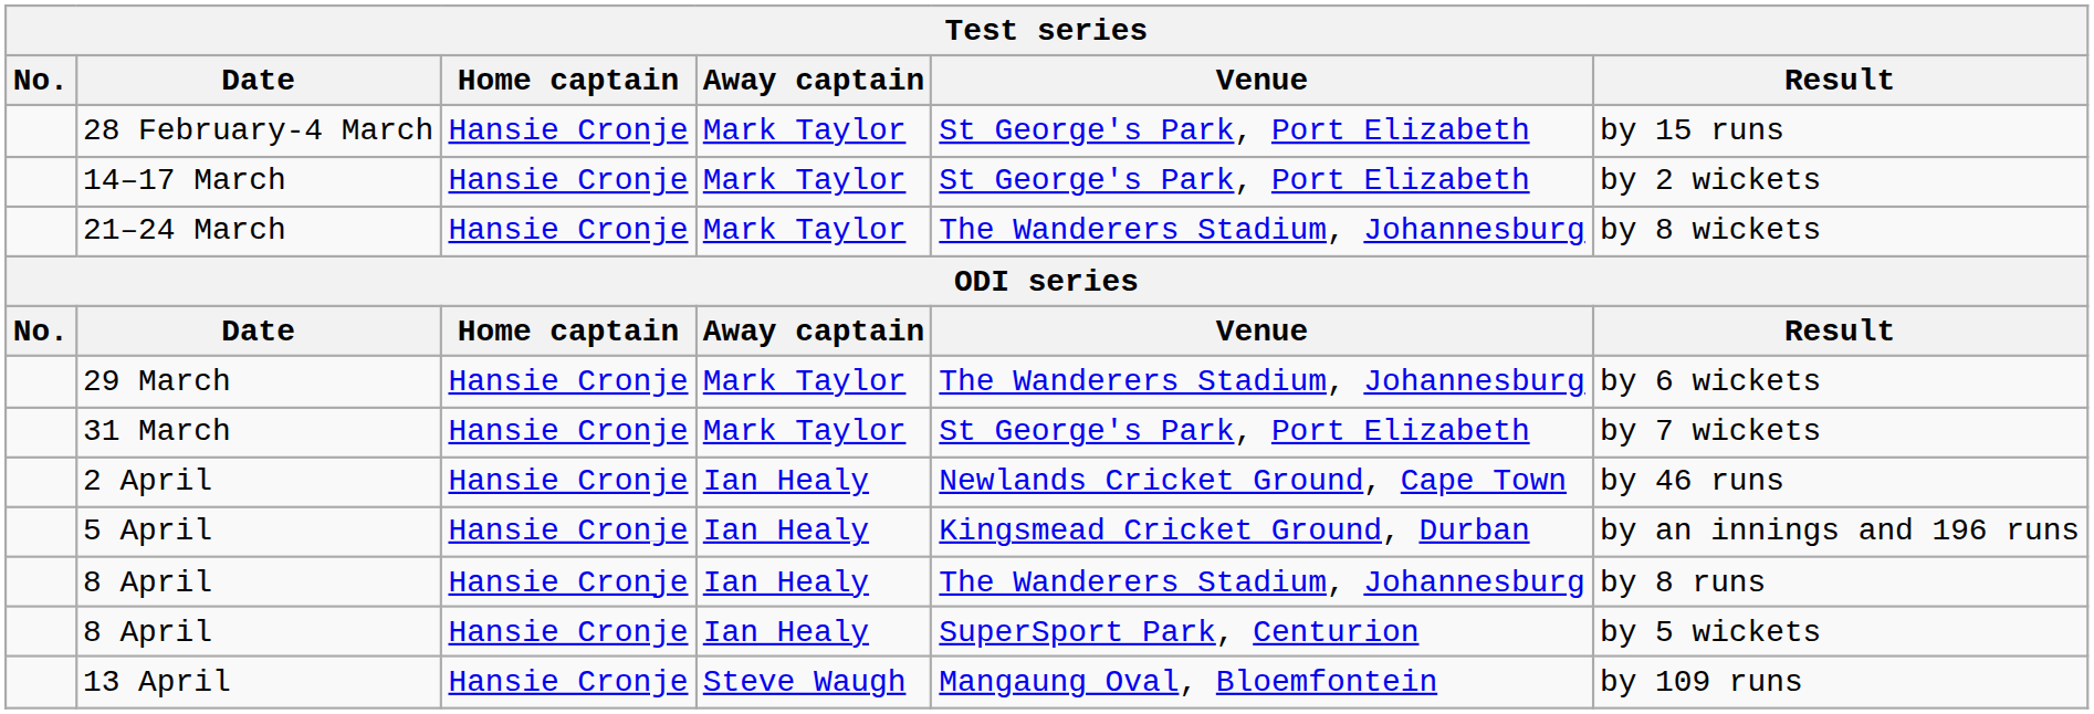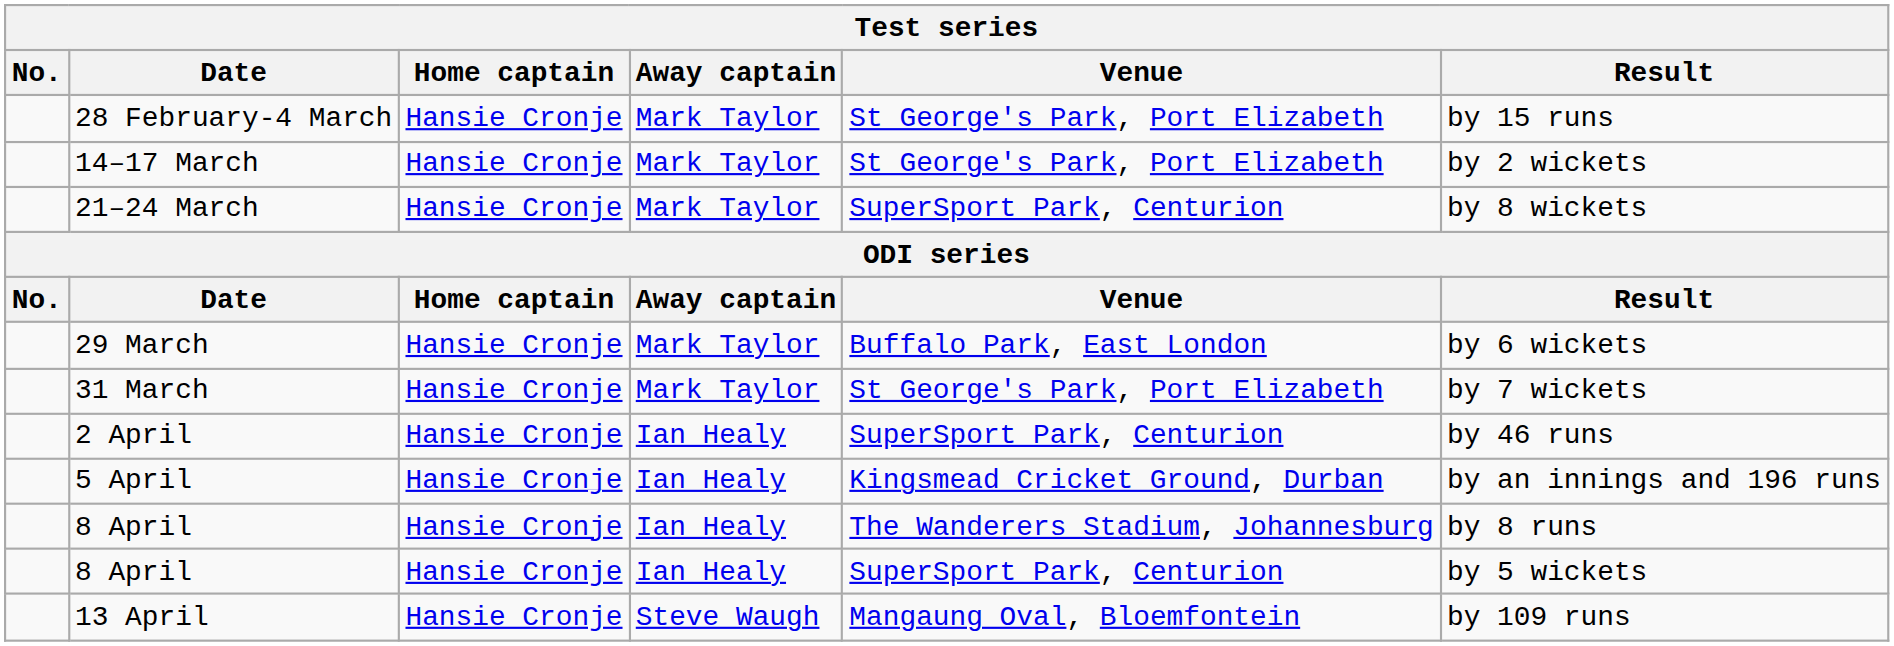 <table class="wikitable">
 <tr>
 <th colspan="9">Test series</th>
 </tr>
 <tr>
 <th>No.</th>
 <th>Date</th>
 <th>Home captain</th>
 <th>Away captain</th>
 <th>Venue</th>
 <th>Result</th>
 </tr>
 <tr>
 <td></td>
 <td>28 February-4 March</td>
 <td><a href='#'>Hansie Cronje</a></td>
 <td><a href='#'>Mark Taylor</a></td>
 <td><a href='#'>St George's Park</a>, <a href='#'>Port Elizabeth</a></td>
 <td> by 15 runs</td>
 </tr>
 <tr>
 <td></td>
 <td>14–17 March</td>
 <td><a href='#'>Hansie Cronje</a></td>
 <td><a href='#'>Mark Taylor</a></td>
 <td><a href='#'>St George's Park</a>, <a href='#'>Port Elizabeth</a></td>
 <td> by 2 wickets</td>
 </tr>
 <tr>
 <td></td>
 <td>21–24 March</td>
 <td><a href='#'>Hansie Cronje</a></td>
 <td><a href='#'>Mark Taylor</a></td>
-<td><a href='#'>The Wanderers Stadium</a>, <a href='#'>Johannesburg</a></td>
+<td><a href='#'>SuperSport Park</a>, <a href='#'>Centurion</a></td>
 <td> by 8 wickets</td>
 </tr>
 <tr>
 <th colspan="9">ODI series</th>
 </tr>
 <tr>
 <th>No.</th>
 <th>Date</th>
 <th>Home captain</th>
 <th>Away captain</th>
 <th>Venue</th>
 <th>Result</th>
 </tr>
 <tr>
 <td></td>
 <td>29 March</td>
 <td><a href='#'>Hansie Cronje</a></td>
 <td><a href='#'>Mark Taylor</a></td>
-<td><a href='#'>The Wanderers Stadium</a>, <a href='#'>Johannesburg</a></td>
+<td><a href='#'>Buffalo Park</a>, <a href='#'>East London</a></td>
 <td> by 6 wickets</td>
 </tr>
 <tr>
 <td></td>
 <td>31 March</td>
 <td><a href='#'>Hansie Cronje</a></td>
 <td><a href='#'>Mark Taylor</a></td>
 <td><a href='#'>St George's Park</a>, <a href='#'>Port Elizabeth</a></td>
 <td> by 7 wickets</td>
 </tr>
 <tr>
 <td></td>
 <td>2 April</td>
 <td><a href='#'>Hansie Cronje</a></td>
 <td><a href='#'>Ian Healy</a></td>
-<td><a href='#'>Newlands Cricket Ground</a>, <a href='#'>Cape Town</a></td>
+<td><a href='#'>SuperSport Park</a>, <a href='#'>Centurion</a></td>
 <td> by 46 runs</td>
 </tr>
 <tr>
 <td></td>
 <td>5 April</td>
 <td><a href='#'>Hansie Cronje</a></td>
 <td><a href='#'>Ian Healy</a></td>
 <td><a href='#'>Kingsmead Cricket Ground</a>, <a href='#'>Durban</a></td>
 <td> by an innings and 196 runs</td>
 </tr>
 <tr>
 <td></td>
 <td>8 April</td>
 <td><a href='#'>Hansie Cronje</a></td>
 <td><a href='#'>Ian Healy</a></td>
 <td><a href='#'>The Wanderers Stadium</a>, <a href='#'>Johannesburg</a></td>
 <td> by 8 runs</td>
 </tr>
 <tr>
 <td></td>
 <td>8 April</td>
 <td><a href='#'>Hansie Cronje</a></td>
 <td><a href='#'>Ian Healy</a></td>
 <td><a href='#'>SuperSport Park</a>, <a href='#'>Centurion</a></td>
 <td> by 5 wickets</td>
 </tr>
 <tr>
 <td></td>
 <td>13 April</td>
 <td><a href='#'>Hansie Cronje</a></td>
 <td><a href='#'>Steve Waugh</a></td>
 <td><a href='#'>Mangaung Oval</a>, <a href='#'>Bloemfontein</a></td>
 <td> by 109 runs</td>
 </tr>
 </table>
